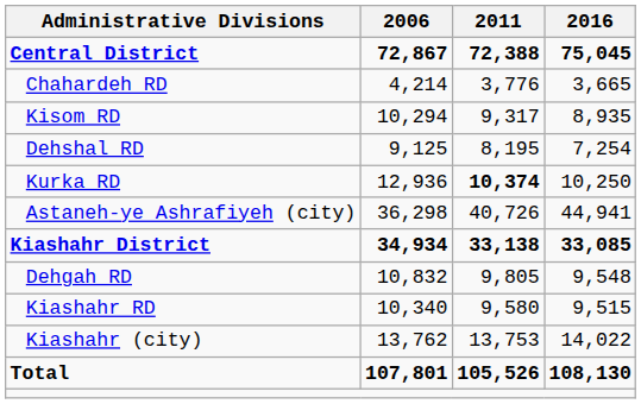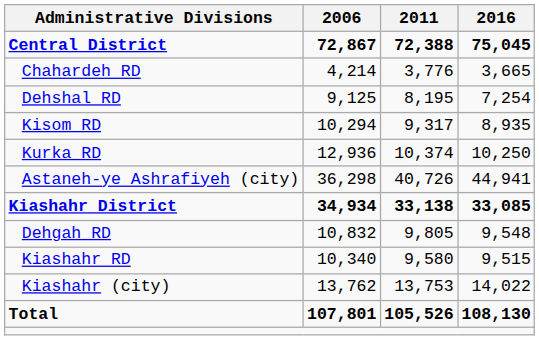 <table class="wikitable">
 <tr>
 <th>Administrative Divisions</th>
 <th>2006</th>
 <th>2011</th>
 <th>2016</th>
 </tr>
 <tr>
 <td><strong><a href='#'>Central District</a></strong></td>
 <td style="text-align: right;"><strong>72,867</strong></td>
 <td style="text-align: right;"><strong>72,388</strong></td>
 <td style="text-align: right;"><strong>75,045</strong></td>
 </tr>
 <tr>
 <td style="padding-left: 1em;"><a href='#'>Chahardeh RD</a></td>
 <td style="text-align: right;">4,214</td>
 <td style="text-align: right;">3,776</td>
 <td style="text-align: right;">3,665</td>
 </tr>
 <tr>
+<td style="padding-left: 1em;"><a href='#'>Dehshal RD</a></td>
+<td style="text-align: right;">9,125</td>
+<td style="text-align: right;">8,195</td>
+<td style="text-align: right;">7,254</td>
+</tr>
+<tr>
 <td style="padding-left: 1em;"><a href='#'>Kisom RD</a></td>
 <td style="text-align: right;">10,294</td>
 <td style="text-align: right;">9,317</td>
 <td style="text-align: right;">8,935</td>
 </tr>
 <tr>
-<td style="padding-left: 1em;"><a href='#'>Dehshal RD</a></td>
-<td style="text-align: right;">9,125</td>
-<td style="text-align: right;">8,195</td>
-<td style="text-align: right;">7,254</td>
-</tr>
-<tr>
 <td style="padding-left: 1em;"><a href='#'>Kurka RD</a></td>
 <td style="text-align: right;">12,936</td>
-<td style="text-align: right;"><strong>10,374</strong></td>
+<td style="text-align: right;">10,374</td>
 <td style="text-align: right;">10,250</td>
 </tr>
 <tr>
 <td style="padding-left: 1em;"><a href='#'>Astaneh-ye Ashrafiyeh</a> (city)</td>
 <td style="text-align: right;">36,298</td>
 <td style="text-align: right;">40,726</td>
 <td style="text-align: right;">44,941</td>
 </tr>
 <tr>
 <td><strong><a href='#'>Kiashahr District</a></strong></td>
 <td style="text-align: right;"><strong>34,934</strong></td>
 <td style="text-align: right;"><strong>33,138</strong></td>
 <td style="text-align: right;"><strong>33,085</strong></td>
 </tr>
 <tr>
 <td style="padding-left: 1em;"><a href='#'>Dehgah RD</a></td>
 <td style="text-align: right;">10,832</td>
 <td style="text-align: right;">9,805</td>
 <td style="text-align: right;">9,548</td>
 </tr>
 <tr>
 <td style="padding-left: 1em;"><a href='#'>Kiashahr RD</a></td>
 <td style="text-align: right;">10,340</td>
 <td style="text-align: right;">9,580</td>
 <td style="text-align: right;">9,515</td>
 </tr>
 <tr>
 <td style="padding-left: 1em;"><a href='#'>Kiashahr</a> (city)</td>
 <td style="text-align: right;">13,762</td>
 <td style="text-align: right;">13,753</td>
 <td style="text-align: right;">14,022</td>
 </tr>
 <tr>
 <td><strong>Total</strong></td>
 <td style="text-align: right;"><strong>107,801</strong></td>
 <td style="text-align: right;"><strong>105,526</strong></td>
 <td style="text-align: right;"><strong>108,130</strong></td>
 </tr>
 <tr>
 <td colspan=4></td>
 </tr>
 </table>
